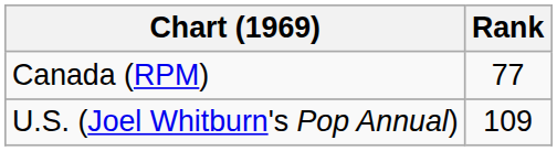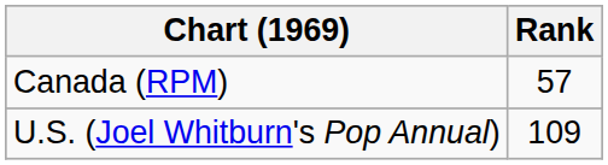 <table class="wikitable">
 <tr>
 <th>Chart (1969)</th>
 <th style="text-align:center;">Rank</th>
 </tr>
 <tr>
 <td>Canada (<a href='#'>RPM</a>)</td>
-<td style="text-align:center;">77</td>
+<td style="text-align:center;">57</td>
 </tr>
 <tr>
 <td>U.S. (<a href='#'>Joel Whitburn</a>'s <em>Pop Annual</em>)</td>
 <td style="text-align:center;">109</td>
 </tr>
 </table>
